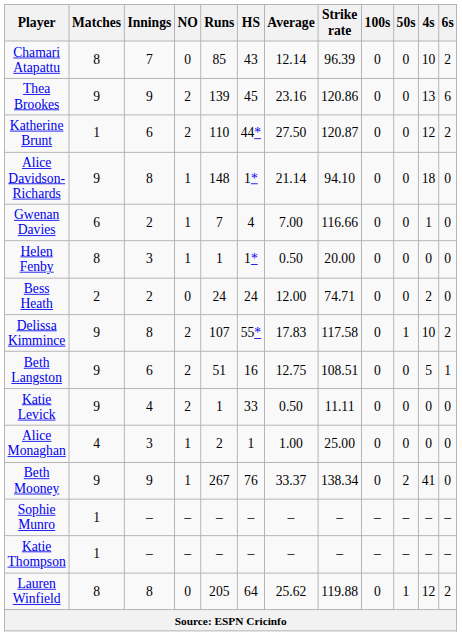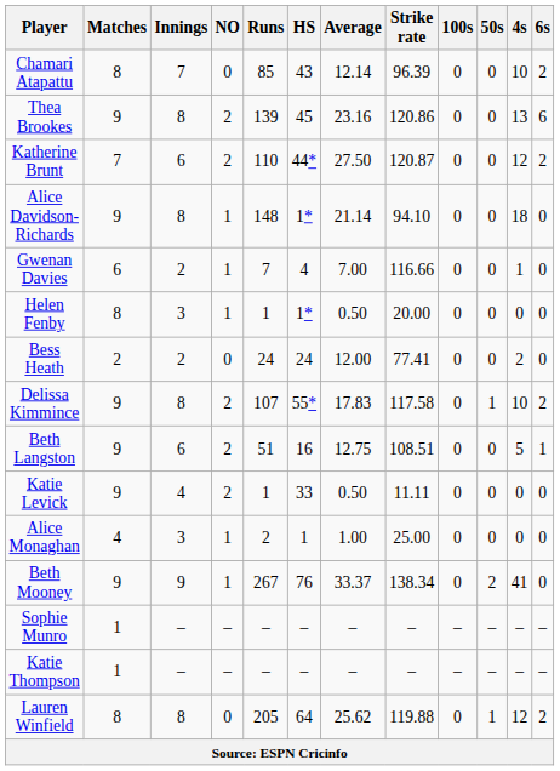 <table class="wikitable" style="text-align:center; width:55%;">
 <tr>
 <th>Player</th>
 <th>Matches</th>
 <th>Innings</th>
 <th>NO</th>
 <th>Runs</th>
 <th>HS</th>
 <th>Average</th>
 <th>Strike rate</th>
 <th>100s</th>
 <th>50s</th>
 <th>4s</th>
 <th>6s</th>
 </tr>
 <tr>
 <td><a href='#'>Chamari Atapattu</a></td>
 <td>8</td>
 <td>7</td>
 <td>0</td>
 <td>85</td>
 <td>43</td>
 <td>12.14</td>
 <td>96.39</td>
 <td>0</td>
 <td>0</td>
 <td>10</td>
 <td>2</td>
 </tr>
 <tr>
 <td><a href='#'>Thea Brookes</a></td>
 <td>9</td>
-<td>9</td>
+<td>8</td>
 <td>2</td>
 <td>139</td>
 <td>45</td>
 <td>23.16</td>
 <td>120.86</td>
 <td>0</td>
 <td>0</td>
 <td>13</td>
 <td>6</td>
 </tr>
 <tr>
 <td><a href='#'>Katherine Brunt</a></td>
-<td>1</td>
+<td>7</td>
 <td>6</td>
 <td>2</td>
 <td>110</td>
 <td>44<a href='#'>*</a></td>
 <td>27.50</td>
 <td>120.87</td>
 <td>0</td>
 <td>0</td>
 <td>12</td>
 <td>2</td>
 </tr>
 <tr>
 <td><a href='#'>Alice Davidson-Richards</a></td>
 <td>9</td>
 <td>8</td>
 <td>1</td>
 <td>148</td>
 <td>1<a href='#'>*</a></td>
 <td>21.14</td>
 <td>94.10</td>
 <td>0</td>
 <td>0</td>
 <td>18</td>
 <td>0</td>
 </tr>
 <tr>
 <td><a href='#'>Gwenan Davies</a></td>
 <td>6</td>
 <td>2</td>
 <td>1</td>
 <td>7</td>
 <td>4</td>
 <td>7.00</td>
 <td>116.66</td>
 <td>0</td>
 <td>0</td>
 <td>1</td>
 <td>0</td>
 </tr>
 <tr>
 <td><a href='#'>Helen Fenby</a></td>
 <td>8</td>
 <td>3</td>
 <td>1</td>
 <td>1</td>
 <td>1<a href='#'>*</a></td>
 <td>0.50</td>
 <td>20.00</td>
 <td>0</td>
 <td>0</td>
 <td>0</td>
 <td>0</td>
 </tr>
 <tr>
 <td><a href='#'>Bess Heath</a></td>
 <td>2</td>
 <td>2</td>
 <td>0</td>
 <td>24</td>
 <td>24</td>
 <td>12.00</td>
-<td>74.71</td>
+<td>77.41</td>
 <td>0</td>
 <td>0</td>
 <td>2</td>
 <td>0</td>
 </tr>
 <tr>
 <td><a href='#'>Delissa Kimmince</a></td>
 <td>9</td>
 <td>8</td>
 <td>2</td>
 <td>107</td>
 <td>55<a href='#'>*</a></td>
 <td>17.83</td>
 <td>117.58</td>
 <td>0</td>
 <td>1</td>
 <td>10</td>
 <td>2</td>
 </tr>
 <tr>
 <td><a href='#'>Beth Langston</a></td>
 <td>9</td>
 <td>6</td>
 <td>2</td>
 <td>51</td>
 <td>16</td>
 <td>12.75</td>
 <td>108.51</td>
 <td>0</td>
 <td>0</td>
 <td>5</td>
 <td>1</td>
 </tr>
 <tr>
 <td><a href='#'>Katie Levick</a></td>
 <td>9</td>
 <td>4</td>
 <td>2</td>
 <td>1</td>
 <td>33</td>
 <td>0.50</td>
 <td>11.11</td>
 <td>0</td>
 <td>0</td>
 <td>0</td>
 <td>0</td>
 </tr>
 <tr>
 <td><a href='#'>Alice Monaghan</a></td>
 <td>4</td>
 <td>3</td>
 <td>1</td>
 <td>2</td>
 <td>1</td>
 <td>1.00</td>
 <td>25.00</td>
 <td>0</td>
 <td>0</td>
 <td>0</td>
 <td>0</td>
 </tr>
 <tr>
 <td><a href='#'>Beth Mooney</a></td>
 <td>9</td>
 <td>9</td>
 <td>1</td>
 <td>267</td>
 <td>76</td>
 <td>33.37</td>
 <td>138.34</td>
 <td>0</td>
 <td>2</td>
 <td>41</td>
 <td>0</td>
 </tr>
 <tr>
 <td><a href='#'>Sophie Munro</a></td>
 <td>1</td>
 <td>–</td>
 <td>–</td>
 <td>–</td>
 <td>–</td>
 <td>–</td>
 <td>–</td>
 <td>–</td>
 <td>–</td>
 <td>–</td>
 <td>–</td>
 </tr>
 <tr>
 <td><a href='#'>Katie Thompson</a></td>
 <td>1</td>
 <td>–</td>
 <td>–</td>
 <td>–</td>
 <td>–</td>
 <td>–</td>
 <td>–</td>
 <td>–</td>
 <td>–</td>
 <td>–</td>
 <td>–</td>
 </tr>
 <tr>
 <td><a href='#'>Lauren Winfield</a></td>
 <td>8</td>
 <td>8</td>
 <td>0</td>
 <td>205</td>
 <td>64</td>
 <td>25.62</td>
 <td>119.88</td>
 <td>0</td>
 <td>1</td>
 <td>12</td>
 <td>2</td>
 </tr>
 <tr>
 <th colspan="12"><small>Source: ESPN Cricinfo </small></th>
 </tr>
 </table>
